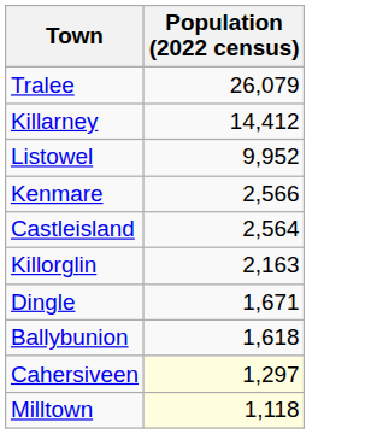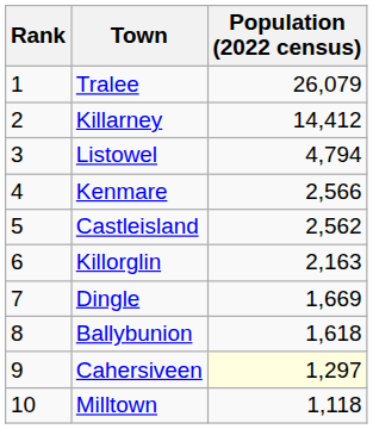 <table class="wikitable">
 <tr>
+<th>Rank</th>
 <th>Town</th>
 <th>Population<br>(2022 census)</th>
 </tr>
 <tr>
+<td align=left>1</td>
 <td><a href='#'>Tralee</a></td>
 <td align=right>26,079</td>
 </tr>
 <tr>
+<td align=left>2</td>
 <td><a href='#'>Killarney</a></td>
 <td align=right>14,412</td>
 </tr>
 <tr>
+<td align=left>3</td>
 <td><a href='#'>Listowel</a></td>
-<td align=right>9,952</td>
+<td align=right>4,794</td>
 </tr>
 <tr>
+<td align=left>4</td>
 <td><a href='#'>Kenmare</a></td>
 <td align=right>2,566</td>
 </tr>
 <tr>
+<td align=left>5</td>
 <td><a href='#'>Castleisland</a></td>
-<td align=right>2,564</td>
+<td align=right>2,562</td>
 </tr>
 <tr>
+<td align=left>6</td>
 <td><a href='#'>Killorglin</a></td>
 <td align=right>2,163</td>
 </tr>
 <tr>
+<td align=left>7</td>
 <td><a href='#'>Dingle</a></td>
-<td align=right>1,671</td>
+<td align=right>1,669</td>
 </tr>
 <tr>
+<td align=left>8</td>
 <td><a href='#'>Ballybunion</a></td>
 <td align=right>1,618</td>
 </tr>
 <tr>
+<td align=left>9</td>
 <td><a href='#'>Cahersiveen</a></td>
 <td align=right style="background: lightyellow;">1,297</td>
 </tr>
 <tr>
+<td align=left>10</td>
 <td><a href='#'>Milltown</a></td>
-<td align=right style="background: lightyellow;">1,118</td>
+<td align=right>1,118</td>
 </tr>
 </table>
